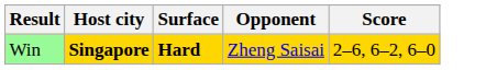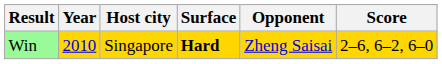 <table class="sortable wikitable">
 <tr>
 <th>Result</th>
+<th>Year</th>
 <th>Host city</th>
 <th>Surface</th>
 <th>Opponent</th>
 <th>Score</th>
 </tr>
 <tr style="background:gold;">
 <td style="background:#98fb98;">Win</td>
-<td><strong>Singapore</strong></td>
+<td><a href='#'>2010</a></td>
+<td>Singapore</td>
 <td><strong>Hard</strong></td>
 <td> <a href='#'>Zheng Saisai</a></td>
 <td>2–6, 6–2, 6–0</td>
 </tr>
 </table>
